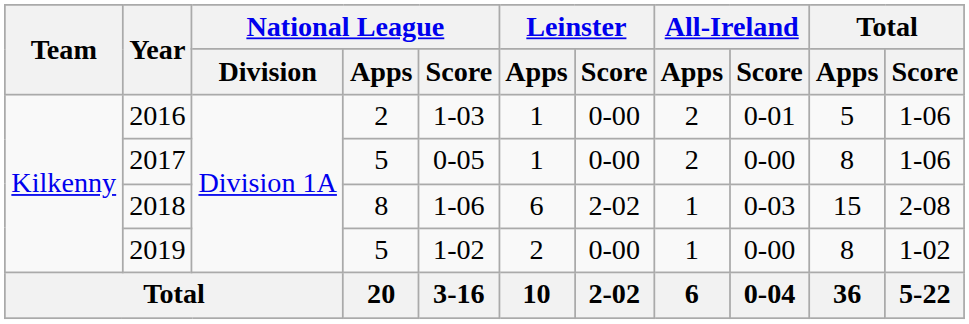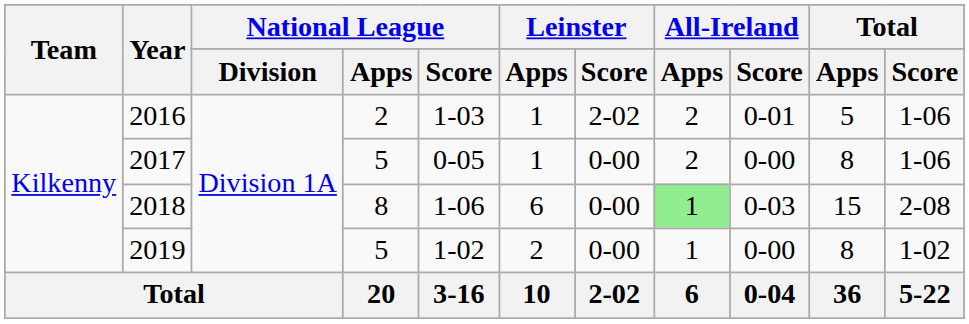 <table class="wikitable" style="text-align:center">
 <tr>
 <th rowspan="2">Team</th>
 <th rowspan="2">Year</th>
 <th colspan="3"><a href='#'>National League</a></th>
 <th colspan="2"><a href='#'>Leinster</a></th>
 <th colspan="2"><a href='#'>All-Ireland</a></th>
 <th colspan="2">Total</th>
 </tr>
 <tr>
 <th>Division</th>
 <th>Apps</th>
 <th>Score</th>
 <th>Apps</th>
 <th>Score</th>
 <th>Apps</th>
 <th>Score</th>
 <th>Apps</th>
 <th>Score</th>
 </tr>
 <tr>
 <td rowspan="4"><a href='#'>Kilkenny</a></td>
 <td>2016</td>
 <td rowspan="4"><a href='#'>Division 1A</a></td>
 <td>2</td>
 <td>1-03</td>
 <td>1</td>
-<td>0-00</td>
+<td>2-02</td>
 <td>2</td>
 <td>0-01</td>
 <td>5</td>
 <td>1-06</td>
 </tr>
 <tr>
 <td>2017</td>
 <td>5</td>
 <td>0-05</td>
 <td>1</td>
 <td>0-00</td>
 <td>2</td>
 <td>0-00</td>
 <td>8</td>
 <td>1-06</td>
 </tr>
 <tr>
 <td>2018</td>
 <td>8</td>
 <td>1-06</td>
 <td>6</td>
-<td>2-02</td>
-<td>1</td>
+<td>0-00</td>
+<td style="background: lightgreen;">1</td>
 <td>0-03</td>
 <td>15</td>
 <td>2-08</td>
 </tr>
 <tr>
 <td>2019</td>
 <td>5</td>
 <td>1-02</td>
 <td>2</td>
 <td>0-00</td>
 <td>1</td>
 <td>0-00</td>
 <td>8</td>
 <td>1-02</td>
 </tr>
 <tr>
 <th colspan="3">Total</th>
 <th>20</th>
 <th>3-16</th>
 <th>10</th>
 <th>2-02</th>
 <th>6</th>
 <th>0-04</th>
 <th>36</th>
 <th>5-22</th>
 </tr>
 </table>
